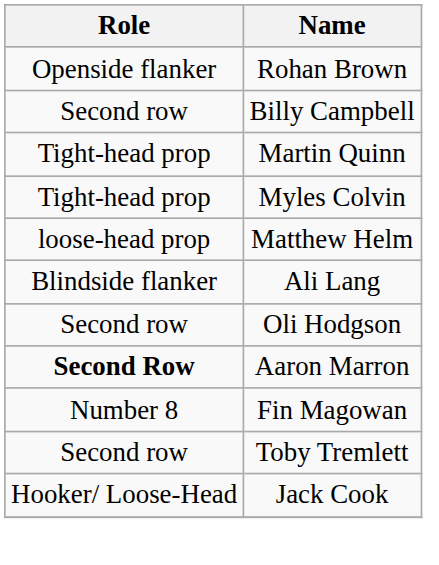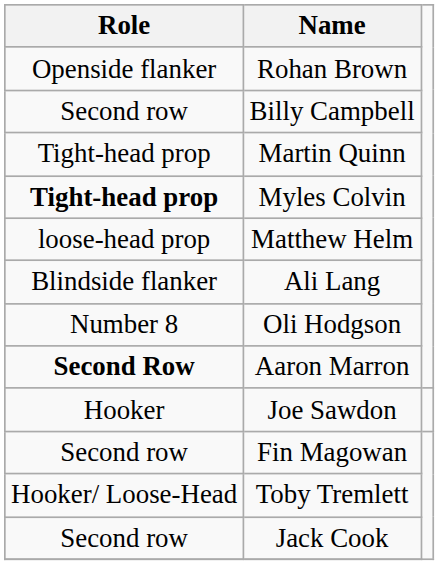 <table class="wikitable unsortable" style="text-align:center">
 <tr>
 <th scope="col">Role</th>
 <th scope="col">Name</th>
 </tr>
 <tr>
 <td>Openside flanker</td>
 <td>Rohan Brown</td>
 </tr>
 <tr>
 <td>Second row</td>
 <td>Billy Campbell</td>
 </tr>
 <tr>
 <td>Tight-head prop</td>
 <td>Martin Quinn</td>
 </tr>
 <tr>
-<td>Tight-head prop</td>
+<td><strong>Tight-head prop</strong></td>
 <td>Myles Colvin</td>
 </tr>
 <tr>
 <td>loose-head prop</td>
 <td>Matthew Helm</td>
 </tr>
 <tr>
 <td>Blindside flanker</td>
 <td>Ali Lang</td>
 </tr>
 <tr>
-<td>Second row</td>
+<td>Number 8</td>
 <td>Oli Hodgson</td>
 </tr>
 <tr>
 <td><strong>Second Row</strong></td>
 <td>Aaron Marron</td>
 </tr>
 <tr>
-<td>Number 8</td>
+<td>Hooker</td>
+<td>Joe Sawdon</td>
+<td></td>
+</tr>
+<tr>
+<td>Second row</td>
 <td>Fin Magowan</td>
 </tr>
 <tr>
-<td>Second row</td>
+<td>Hooker/ Loose-Head</td>
 <td>Toby Tremlett</td>
 </tr>
 <tr>
-<td>Hooker/ Loose-Head</td>
+<td>Second row</td>
 <td>Jack Cook</td>
 </tr>
 <tr>
 </tr>
 </table>
